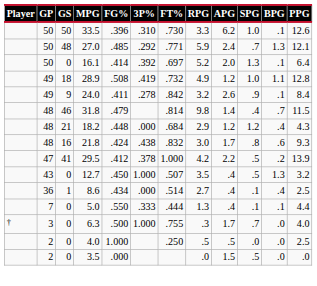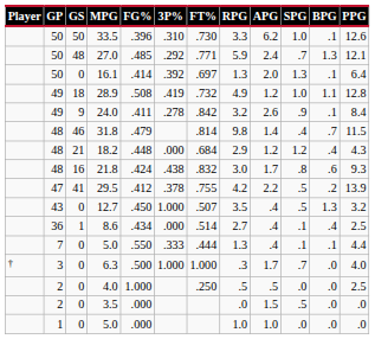 <table class="wikitable sortable" style="text-align:right;">
 <tr>
 <th style="background:#010101; color:#FFFFFF; border-top:#C8102E 3px solid; border-bottom:#C8102E 3px solid;">Player</th>
 <th style="background:#010101; color:#FFFFFF; border-top:#C8102E 3px solid; border-bottom:#C8102E 3px solid;">GP</th>
 <th style="background:#010101; color:#FFFFFF; border-top:#C8102E 3px solid; border-bottom:#C8102E 3px solid;">GS</th>
 <th style="background:#010101; color:#FFFFFF; border-top:#C8102E 3px solid; border-bottom:#C8102E 3px solid;">MPG</th>
 <th style="background:#010101; color:#FFFFFF; border-top:#C8102E 3px solid; border-bottom:#C8102E 3px solid;">FG%</th>
 <th style="background:#010101; color:#FFFFFF; border-top:#C8102E 3px solid; border-bottom:#C8102E 3px solid;">3P%</th>
 <th style="background:#010101; color:#FFFFFF; border-top:#C8102E 3px solid; border-bottom:#C8102E 3px solid;">FT%</th>
 <th style="background:#010101; color:#FFFFFF; border-top:#C8102E 3px solid; border-bottom:#C8102E 3px solid;">RPG</th>
 <th style="background:#010101; color:#FFFFFF; border-top:#C8102E 3px solid; border-bottom:#C8102E 3px solid;">APG</th>
 <th style="background:#010101; color:#FFFFFF; border-top:#C8102E 3px solid; border-bottom:#C8102E 3px solid;">SPG</th>
 <th style="background:#010101; color:#FFFFFF; border-top:#C8102E 3px solid; border-bottom:#C8102E 3px solid;">BPG</th>
 <th style="background:#010101; color:#FFFFFF; border-top:#C8102E 3px solid; border-bottom:#C8102E 3px solid;">PPG</th>
 </tr>
 <tr>
 <td style="text-align:left;"></td>
 <td>50</td>
 <td>50</td>
 <td>33.5</td>
 <td>.396</td>
 <td>.310</td>
 <td>.730</td>
 <td>3.3</td>
 <td>6.2</td>
 <td>1.0</td>
 <td>.1</td>
 <td>12.6</td>
 </tr>
 <tr>
 <td style="text-align:left;"></td>
 <td>50</td>
 <td>48</td>
 <td>27.0</td>
 <td>.485</td>
 <td>.292</td>
 <td>.771</td>
 <td>5.9</td>
 <td>2.4</td>
 <td>.7</td>
 <td>1.3</td>
 <td>12.1</td>
 </tr>
 <tr>
 <td style="text-align:left;"></td>
 <td>50</td>
 <td>0</td>
 <td>16.1</td>
 <td>.414</td>
 <td>.392</td>
 <td>.697</td>
-<td>5.2</td>
+<td>1.3</td>
 <td>2.0</td>
 <td>1.3</td>
 <td>.1</td>
 <td>6.4</td>
 </tr>
 <tr>
 <td style="text-align:left;"></td>
 <td>49</td>
 <td>18</td>
 <td>28.9</td>
 <td>.508</td>
 <td>.419</td>
 <td>.732</td>
 <td>4.9</td>
 <td>1.2</td>
 <td>1.0</td>
 <td>1.1</td>
 <td>12.8</td>
 </tr>
 <tr>
 <td style="text-align:left;"></td>
 <td>49</td>
 <td>9</td>
 <td>24.0</td>
 <td>.411</td>
 <td>.278</td>
 <td>.842</td>
 <td>3.2</td>
 <td>2.6</td>
 <td>.9</td>
 <td>.1</td>
 <td>8.4</td>
 </tr>
 <tr>
 <td style="text-align:left;"></td>
 <td>48</td>
 <td>46</td>
 <td>31.8</td>
 <td>.479</td>
 <td></td>
 <td>.814</td>
 <td>9.8</td>
 <td>1.4</td>
 <td>.4</td>
 <td>.7</td>
 <td>11.5</td>
 </tr>
 <tr>
 <td style="text-align:left;"></td>
 <td>48</td>
 <td>21</td>
 <td>18.2</td>
 <td>.448</td>
 <td>.000</td>
 <td>.684</td>
 <td>2.9</td>
 <td>1.2</td>
 <td>1.2</td>
 <td>.4</td>
 <td>4.3</td>
 </tr>
 <tr>
 <td style="text-align:left;"></td>
 <td>48</td>
 <td>16</td>
 <td>21.8</td>
 <td>.424</td>
 <td>.438</td>
 <td>.832</td>
 <td>3.0</td>
 <td>1.7</td>
 <td>.8</td>
 <td>.6</td>
 <td>9.3</td>
 </tr>
 <tr>
 <td style="text-align:left;"></td>
 <td>47</td>
 <td>41</td>
 <td>29.5</td>
 <td>.412</td>
 <td>.378</td>
-<td>1.000</td>
+<td>.755</td>
 <td>4.2</td>
 <td>2.2</td>
 <td>.5</td>
 <td>.2</td>
 <td>13.9</td>
 </tr>
 <tr>
 <td style="text-align:left;"></td>
 <td>43</td>
 <td>0</td>
 <td>12.7</td>
 <td>.450</td>
 <td>1.000</td>
 <td>.507</td>
 <td>3.5</td>
 <td>.4</td>
 <td>.5</td>
 <td>1.3</td>
 <td>3.2</td>
 </tr>
 <tr>
 <td style="text-align:left;"></td>
 <td>36</td>
 <td>1</td>
 <td>8.6</td>
 <td>.434</td>
 <td>.000</td>
 <td>.514</td>
 <td>2.7</td>
 <td>.4</td>
 <td>.1</td>
 <td>.4</td>
 <td>2.5</td>
 </tr>
 <tr>
 <td style="text-align:left;"></td>
 <td>7</td>
 <td>0</td>
 <td>5.0</td>
 <td>.550</td>
 <td>.333</td>
 <td>.444</td>
 <td>1.3</td>
 <td>.4</td>
 <td>.1</td>
 <td>.1</td>
 <td>4.4</td>
 </tr>
 <tr>
 <td style="text-align:left;"><sup>†</sup></td>
 <td>3</td>
 <td>0</td>
 <td>6.3</td>
 <td>.500</td>
 <td>1.000</td>
-<td>.755</td>
+<td>1.000</td>
 <td>.3</td>
 <td>1.7</td>
 <td>.7</td>
 <td>.0</td>
 <td>4.0</td>
 </tr>
 <tr>
 <td style="text-align:left;"></td>
 <td>2</td>
 <td>0</td>
 <td>4.0</td>
 <td>1.000</td>
 <td></td>
 <td>.250</td>
 <td>.5</td>
 <td>.5</td>
 <td>.0</td>
 <td>.0</td>
 <td>2.5</td>
 </tr>
 <tr>
 <td style="text-align:left;"></td>
 <td>2</td>
 <td>0</td>
 <td>3.5</td>
 <td>.000</td>
 <td></td>
 <td></td>
 <td>.0</td>
 <td>1.5</td>
 <td>.5</td>
 <td>.0</td>
 <td>.0</td>
 </tr>
+<tr>
+<td style="text-align:left;"></td>
+<td>1</td>
+<td>0</td>
+<td>5.0</td>
+<td>.000</td>
+<td></td>
+<td></td>
+<td>1.0</td>
+<td>1.0</td>
+<td>.0</td>
+<td>.0</td>
+<td>.0</td>
+</tr>
 </table>
